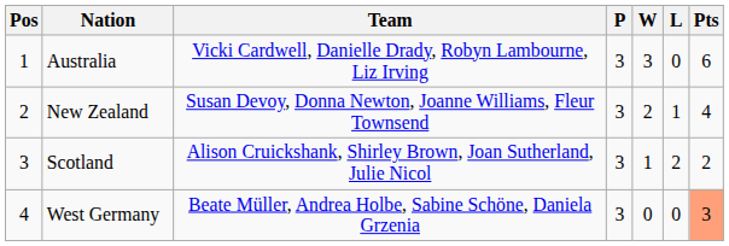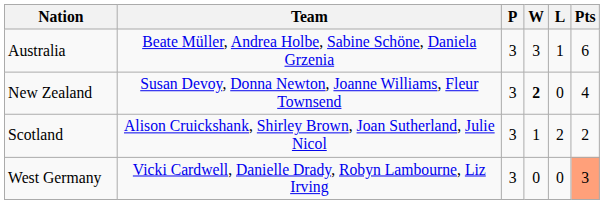 <table class="wikitable" style="font-size: 100%">
 <tr>
-<th width=20>Pos</th>
 <th width=150>Nation</th>
 <th width=650>Team</th>
 <th width=20>P</th>
 <th width=20>W</th>
 <th width=20>L</th>
 <th width=20>Pts</th>
 </tr>
 <tr align=center>
-<td>1</td>
 <td align="left"> Australia</td>
-<td><a href='#'>Vicki Cardwell</a>, <a href='#'>Danielle Drady</a>, <a href='#'>Robyn Lambourne</a>, <a href='#'>Liz Irving</a></td>
+<td><a href='#'>Beate Müller</a>, <a href='#'>Andrea Holbe</a>, <a href='#'>Sabine Schöne</a>, <a href='#'>Daniela Grzenia</a></td>
 <td>3</td>
 <td>3</td>
-<td>0</td>
+<td>1</td>
 <td>6</td>
 </tr>
 <tr align=center>
-<td>2</td>
 <td align="left"> New Zealand</td>
 <td><a href='#'>Susan Devoy</a>, <a href='#'>Donna Newton</a>, <a href='#'>Joanne Williams</a>, <a href='#'>Fleur Townsend</a></td>
 <td>3</td>
-<td>2</td>
-<td>1</td>
+<td><strong>2</strong></td>
+<td>0</td>
 <td>4</td>
 </tr>
 <tr align=center>
-<td>3</td>
 <td align="left"> Scotland</td>
 <td><a href='#'>Alison Cruickshank</a>, <a href='#'>Shirley Brown</a>, <a href='#'>Joan Sutherland</a>, <a href='#'>Julie Nicol</a></td>
 <td>3</td>
 <td>1</td>
 <td>2</td>
 <td>2</td>
 </tr>
 <tr align=center>
-<td>4</td>
 <td align="left"> West Germany</td>
-<td><a href='#'>Beate Müller</a>, <a href='#'>Andrea Holbe</a>, <a href='#'>Sabine Schöne</a>, <a href='#'>Daniela Grzenia</a></td>
+<td><a href='#'>Vicki Cardwell</a>, <a href='#'>Danielle Drady</a>, <a href='#'>Robyn Lambourne</a>, <a href='#'>Liz Irving</a></td>
 <td>3</td>
 <td>0</td>
 <td>0</td>
 <td style="background: lightsalmon;">3</td>
 </tr>
 </table>
